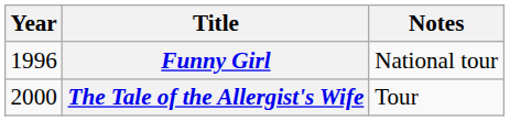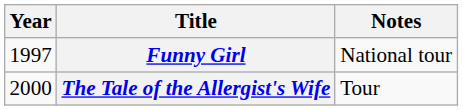 <table class="wikitable plainrowheaders">
 <tr>
 <th scope="col">Year</th>
 <th scope="col">Title</th>
 <th scope="col">Notes</th>
 </tr>
 <tr>
-<td>1996</td>
+<td>1997</td>
 <th scope="row"><a href='#'><em>Funny Girl</em></a></th>
 <td>National tour</td>
 </tr>
 <tr>
 <td>2000</td>
 <th scope="row"><em><a href='#'>The Tale of the Allergist's Wife</a></em></th>
 <td>Tour</td>
 </tr>
 </table>
